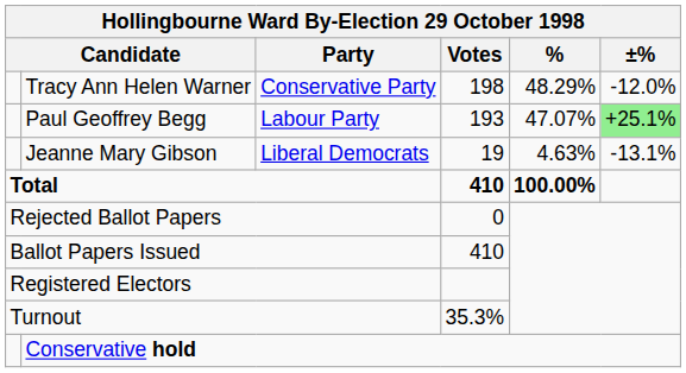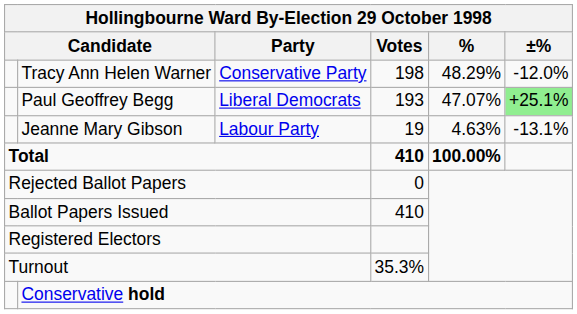 <table class="wikitable" style="text-align:right;">
 <tr>
 <th colspan=6>Hollingbourne Ward By-Election 29 October 1998</th>
 </tr>
 <tr>
 <th align=left colspan=2>Candidate</th>
 <th align=left>Party</th>
 <th align=center>Votes</th>
 <th align=center>%</th>
 <th align=center>±%</th>
 </tr>
 <tr>
 <td bgcolor=> </td>
 <td align=left>Tracy Ann Helen Warner</td>
 <td align=left><a href='#'>Conservative Party</a></td>
 <td>198</td>
 <td>48.29%</td>
 <td>-12.0%</td>
 </tr>
 <tr>
 <td bgcolor=> </td>
 <td align=left>Paul Geoffrey Begg</td>
-<td align=left><a href='#'>Labour Party</a></td>
+<td align=left><a href='#'>Liberal Democrats</a></td>
 <td>193</td>
 <td>47.07%</td>
 <td style="background: lightgreen;">+25.1%</td>
 </tr>
 <tr>
 <td bgcolor=> </td>
 <td align=left>Jeanne Mary Gibson</td>
-<td align=left><a href='#'>Liberal Democrats</a></td>
+<td align=left><a href='#'>Labour Party</a></td>
 <td>19</td>
 <td>4.63%</td>
 <td>-13.1%</td>
 </tr>
 <tr>
 <td align=left colspan=3><strong>Total</strong></td>
 <td><strong>410</strong></td>
 <td><strong>100.00%</strong></td>
 <td></td>
 </tr>
 <tr>
 <td align=left colspan=3>Rejected Ballot Papers</td>
 <td>0</td>
 <td rowspan=4 colspan=2></td>
 </tr>
 <tr>
 <td align=left colspan=3>Ballot Papers Issued</td>
 <td>410</td>
 </tr>
 <tr>
 <td align=left colspan=3>Registered Electors</td>
 <td></td>
 </tr>
 <tr>
 <td align=left colspan=3>Turnout</td>
 <td>35.3%</td>
 </tr>
 <tr>
 <td bgcolor=> </td>
 <td align=left colspan=6><a href='#'>Conservative</a> <strong>hold</strong></td>
 </tr>
 </table>
